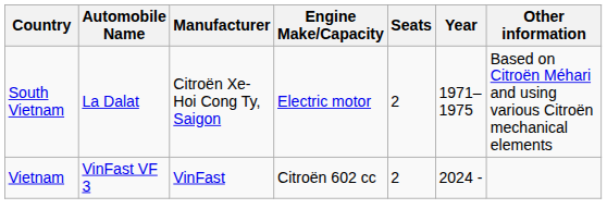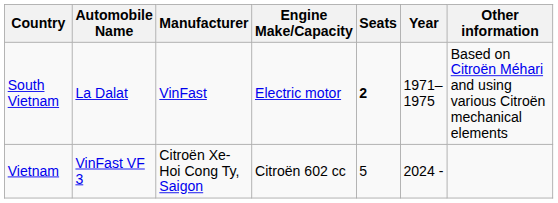 <table class="wikitable sortable"  width="100%">
 <tr>
 <th width="14%">Country</th>
 <th width="15%">Automobile Name</th>
 <th width="17%">Manufacturer</th>
 <th width="14%">Engine Make/Capacity</th>
 <th width="7%">Seats</th>
 <th width="9%">Year</th>
 <th width="24%">Other information</th>
 </tr>
 <tr>
 <td><a href='#'>South Vietnam</a></td>
 <td><a href='#'>La Dalat</a></td>
-<td>Citroën Xe-Hoi Cong Ty, <a href='#'>Saigon</a></td>
+<td><a href='#'>VinFast</a></td>
 <td><a href='#'>Electric motor</a></td>
-<td>2</td>
+<td><strong>2</strong></td>
 <td>1971–1975</td>
 <td>Based on <a href='#'>Citroën Méhari</a> and using various Citroën mechanical elements</td>
 </tr>
 <tr>
 <td><a href='#'>Vietnam</a></td>
 <td><a href='#'>VinFast VF 3</a></td>
-<td><a href='#'>VinFast</a></td>
+<td>Citroën Xe-Hoi Cong Ty, <a href='#'>Saigon</a></td>
 <td>Citroën 602 cc</td>
-<td>2</td>
+<td>5</td>
 <td>2024 -</td>
 <td></td>
 </tr>
 </table>
